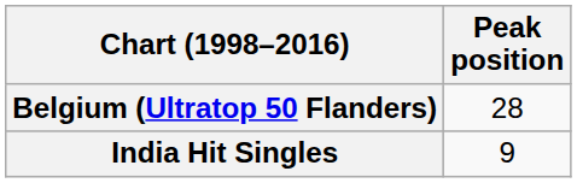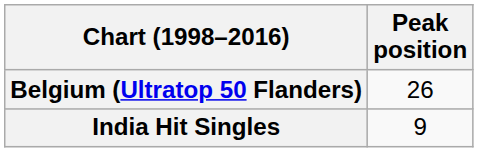 <table class="wikitable sortable plainrowheaders">
 <tr>
 <th>Chart (1998–2016)</th>
 <th>Peak<br>position</th>
 </tr>
 <tr>
 <th scope="row">Belgium (<a href='#'>Ultratop 50</a> Flanders)</th>
-<td style="text-align:center;">28</td>
+<td style="text-align:center;">26</td>
 </tr>
 <tr>
 <th scope="row">India Hit Singles</th>
 <td style="text-align:center;">9</td>
 </tr>
 </table>
